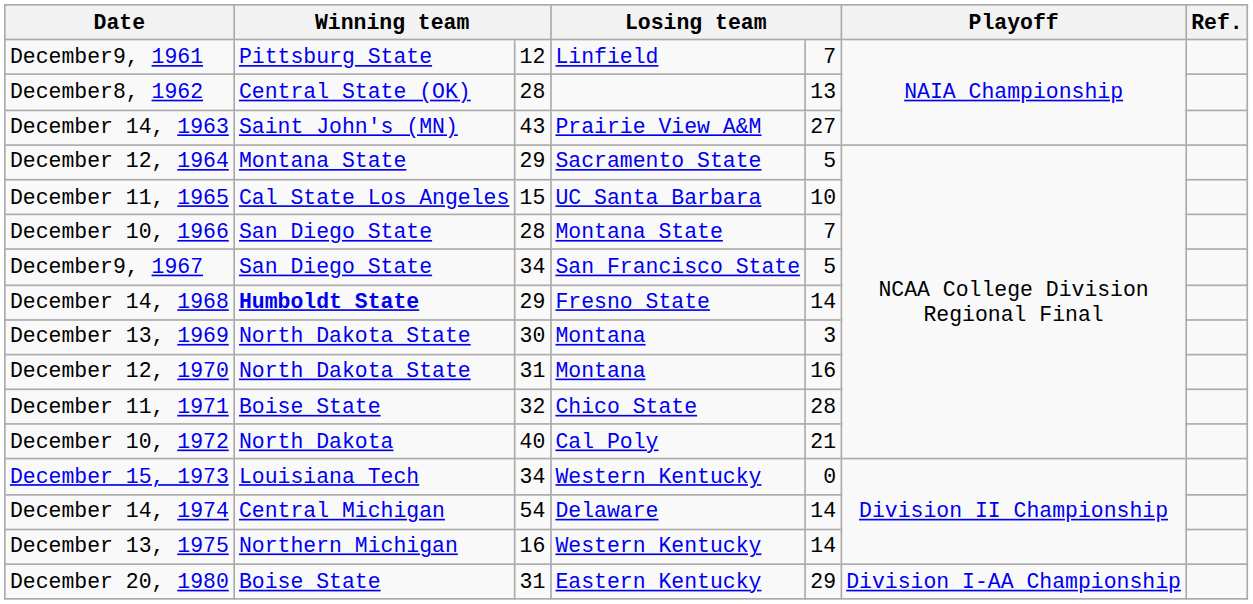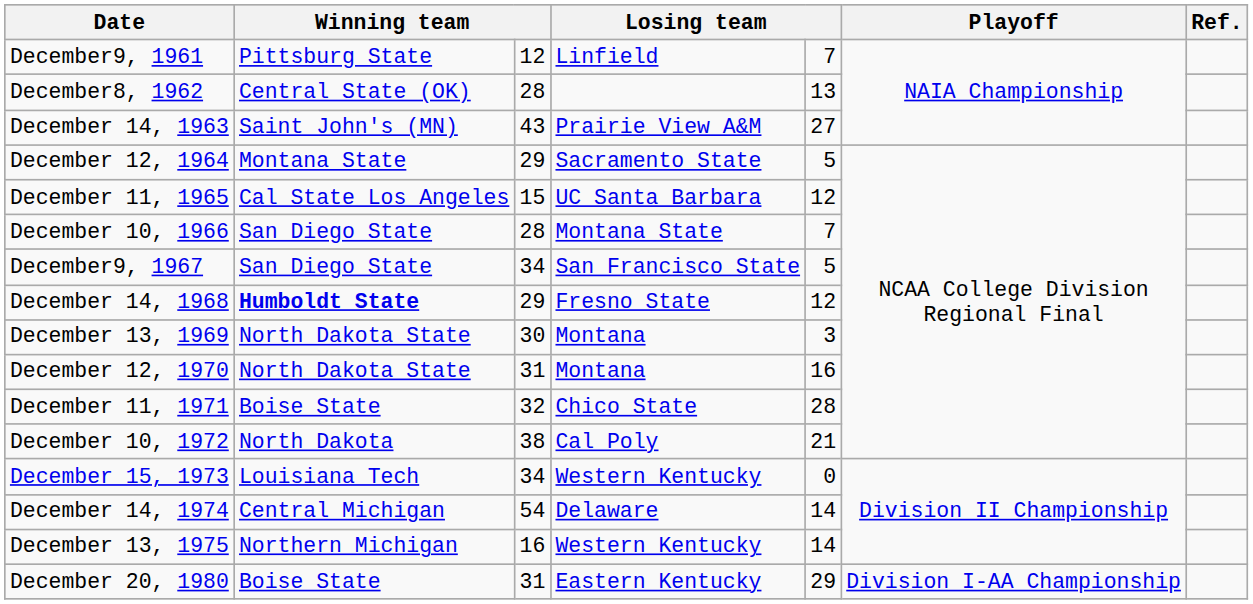 <table class="wikitable">
 <tr>
 <th>Date</th>
 <th colspan="2">Winning team</th>
 <th colspan="2">Losing team</th>
 <th>Playoff</th>
 <th>Ref.</th>
 </tr>
 <tr>
 <td>December9, <a href='#'>1961</a></td>
 <td><a href='#'>Pittsburg State</a></td>
 <td>12</td>
 <td><a href='#'>Linfield</a></td>
 <td align=right>7</td>
 <td align=center rowspan=3><a href='#'>NAIA Championship</a></td>
 <td></td>
 </tr>
 <tr>
 <td>December8, <a href='#'>1962</a></td>
 <td><a href='#'>Central State (OK)</a></td>
 <td>28</td>
 <td></td>
 <td>13</td>
 <td></td>
 </tr>
 <tr>
 <td>December 14, <a href='#'>1963</a></td>
 <td><a href='#'>Saint John's (MN)</a></td>
 <td>43</td>
 <td><a href='#'>Prairie View A&M</a></td>
 <td>27</td>
 <td></td>
 </tr>
 <tr>
 <td>December 12, <a href='#'>1964</a></td>
 <td><a href='#'>Montana State</a></td>
 <td>29</td>
 <td><a href='#'>Sacramento State</a></td>
 <td align=right>5</td>
 <td align=center rowspan=9>NCAA College Division<br>Regional Final</td>
 <td 10,000></td>
 </tr>
 <tr>
 <td>December 11, <a href='#'>1965</a></td>
 <td><a href='#'>Cal State Los Angeles</a></td>
 <td>15</td>
 <td><a href='#'>UC Santa Barbara</a></td>
-<td>10</td>
+<td>12</td>
 <td></td>
 </tr>
 <tr>
 <td>December 10, <a href='#'>1966</a></td>
 <td><a href='#'>San Diego State</a></td>
 <td>28</td>
 <td><a href='#'>Montana State</a></td>
 <td align=right>7</td>
 <td></td>
 </tr>
 <tr>
 <td>December9, <a href='#'>1967</a></td>
 <td><a href='#'>San Diego State</a></td>
 <td>34</td>
 <td><a href='#'>San Francisco State</a></td>
 <td align=right>5</td>
 <td></td>
 </tr>
 <tr>
 <td>December 14, <a href='#'>1968</a></td>
 <td><strong><a href='#'>Humboldt State</a></strong></td>
 <td>29</td>
 <td><a href='#'>Fresno State</a></td>
-<td>14</td>
+<td>12</td>
 <td></td>
 </tr>
 <tr>
 <td>December 13, <a href='#'>1969</a></td>
 <td><a href='#'>North Dakota State</a></td>
 <td>30</td>
 <td><a href='#'>Montana</a></td>
 <td align=right>3</td>
 <td></td>
 </tr>
 <tr>
 <td>December 12, <a href='#'>1970</a></td>
 <td><a href='#'>North Dakota State</a></td>
 <td>31</td>
 <td><a href='#'>Montana</a></td>
 <td>16</td>
 <td></td>
 </tr>
 <tr>
 <td>December 11, <a href='#'>1971</a></td>
 <td><a href='#'>Boise State</a></td>
 <td>32</td>
 <td><a href='#'>Chico State</a></td>
 <td>28</td>
 <td></td>
 </tr>
 <tr>
 <td>December 10, <a href='#'>1972</a></td>
 <td><a href='#'>North Dakota</a></td>
-<td>40</td>
+<td>38</td>
 <td><a href='#'>Cal Poly</a></td>
 <td>21</td>
 <td></td>
 </tr>
 <tr>
 <td><a href='#'>December 15, 1973</a></td>
 <td><a href='#'>Louisiana Tech</a></td>
 <td>34</td>
 <td><a href='#'>Western Kentucky</a></td>
 <td align=right>0</td>
 <td align=center rowspan=3><a href='#'>Division II Championship</a></td>
 <td></td>
 </tr>
 <tr>
 <td>December 14, <a href='#'>1974</a></td>
 <td><a href='#'>Central Michigan</a></td>
 <td>54</td>
 <td><a href='#'>Delaware</a></td>
 <td>14</td>
 <td></td>
 </tr>
 <tr>
 <td>December 13, <a href='#'>1975</a></td>
 <td><a href='#'>Northern Michigan</a></td>
 <td>16</td>
 <td><a href='#'>Western Kentucky</a></td>
 <td>14</td>
 <td></td>
 </tr>
 <tr>
 <td>December 20, <a href='#'>1980</a></td>
 <td><a href='#'>Boise State</a></td>
 <td>31</td>
 <td><a href='#'>Eastern Kentucky</a></td>
 <td>29</td>
 <td align=center rowspan=1><a href='#'>Division I-AA Championship</a></td>
 <td></td>
 </tr>
 </table>
